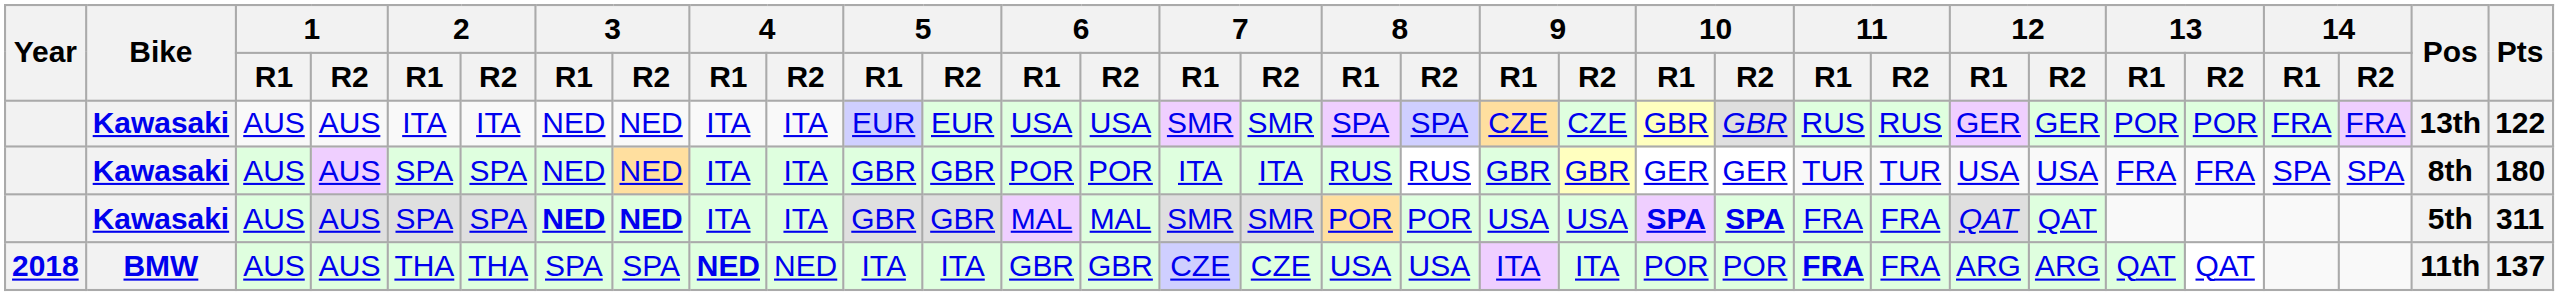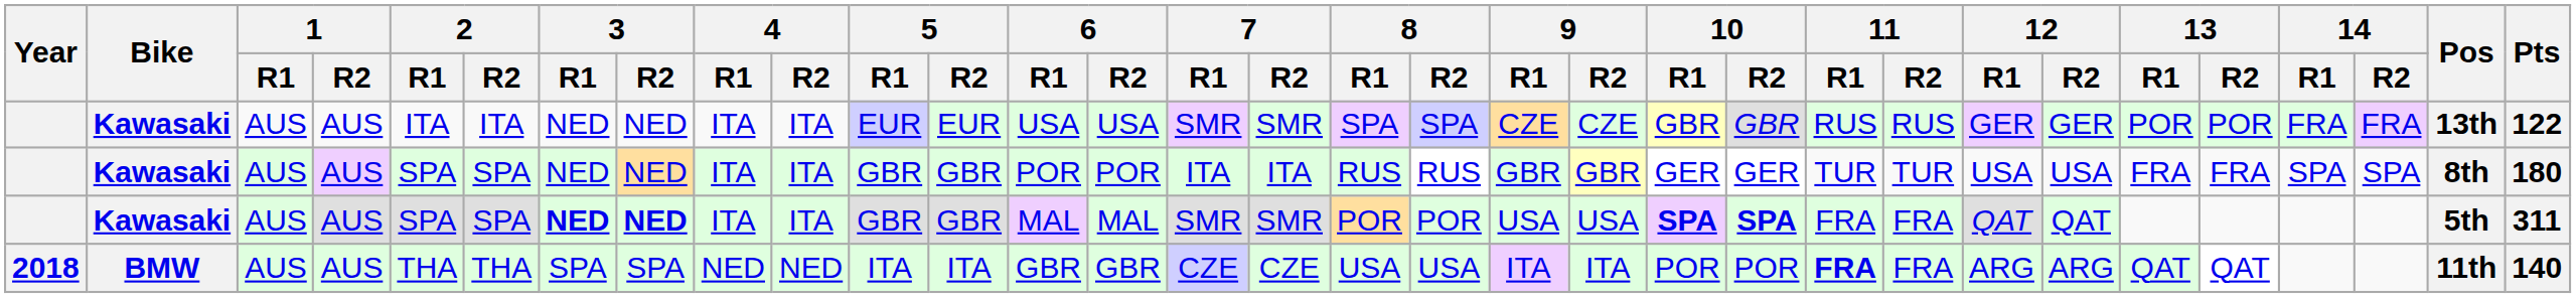 <table class="wikitable" style="text-align:center; font-size:90%">
 <tr>
 <th valign="middle" rowspan=2>Year</th>
 <th valign="middle" rowspan=2>Bike</th>
 <th colspan=2>1</th>
 <th colspan=2>2</th>
 <th colspan=2>3</th>
 <th colspan=2>4</th>
 <th colspan=2>5</th>
 <th colspan=2>6</th>
 <th colspan=2>7</th>
 <th colspan=2>8</th>
 <th colspan=2>9</th>
 <th colspan=2>10</th>
 <th colspan=2>11</th>
 <th colspan=2>12</th>
 <th colspan=2>13</th>
 <th colspan=2>14</th>
 <th rowspan=2>Pos</th>
 <th rowspan=2>Pts</th>
 </tr>
 <tr>
 <th>R1</th>
 <th>R2</th>
 <th>R1</th>
 <th>R2</th>
 <th>R1</th>
 <th>R2</th>
 <th>R1</th>
 <th>R2</th>
 <th>R1</th>
 <th>R2</th>
 <th>R1</th>
 <th>R2</th>
 <th>R1</th>
 <th>R2</th>
 <th>R1</th>
 <th>R2</th>
 <th>R1</th>
 <th>R2</th>
 <th>R1</th>
 <th>R2</th>
 <th>R1</th>
 <th>R2</th>
 <th>R1</th>
 <th>R2</th>
 <th>R1</th>
 <th>R2</th>
 <th>R1</th>
 <th>R2</th>
 </tr>
 <tr>
 <th></th>
 <th><a href='#'>Kawasaki</a></th>
 <td><a href='#'>AUS</a></td>
 <td><a href='#'>AUS</a></td>
 <td><a href='#'>ITA</a></td>
 <td><a href='#'>ITA</a></td>
 <td><a href='#'>NED</a></td>
 <td><a href='#'>NED</a></td>
 <td><a href='#'>ITA</a></td>
 <td><a href='#'>ITA</a></td>
 <td style="background:#cfcfff;"><a href='#'>EUR</a><br></td>
 <td style="background:#dfffdf;"><a href='#'>EUR</a><br></td>
 <td style="background:#dfffdf;"><a href='#'>USA</a><br></td>
 <td style="background:#dfffdf;"><a href='#'>USA</a><br></td>
 <td style="background:#efcfff;"><a href='#'>SMR</a><br></td>
 <td style="background:#dfffdf;"><a href='#'>SMR</a><br></td>
 <td style="background:#efcfff;"><a href='#'>SPA</a><br></td>
 <td style="background:#cfcfff;"><a href='#'>SPA</a><br></td>
 <td style="background:#ffdf9f;"><a href='#'>CZE</a><br></td>
 <td style="background:#dfffdf;"><a href='#'>CZE</a><br></td>
 <td style="background:#ffffbf;"><a href='#'>GBR</a><br></td>
 <td style="background:#dfdfdf;"><em><a href='#'>GBR</a></em><br></td>
 <td style="background:#dfffdf;"><a href='#'>RUS</a><br></td>
 <td style="background:#dfffdf;"><a href='#'>RUS</a><br></td>
 <td style="background:#efcfff;"><a href='#'>GER</a><br></td>
 <td style="background:#dfffdf;"><a href='#'>GER</a><br></td>
 <td style="background:#dfffdf;"><a href='#'>POR</a><br></td>
 <td style="background:#dfffdf;"><a href='#'>POR</a><br></td>
 <td style="background:#dfffdf;"><a href='#'>FRA</a><br></td>
 <td style="background:#efcfff;"><a href='#'>FRA</a><br></td>
 <th>13th</th>
 <th>122</th>
 </tr>
 <tr>
 <th></th>
 <th><a href='#'>Kawasaki</a></th>
 <td style="background:#dfffdf;"><a href='#'>AUS</a><br></td>
 <td style="background:#efcfff;"><a href='#'>AUS</a><br></td>
 <td style="background:#dfffdf;"><a href='#'>SPA</a><br></td>
 <td style="background:#dfffdf;"><a href='#'>SPA</a><br></td>
 <td style="background:#dfffdf;"><a href='#'>NED</a><br></td>
 <td style="background:#ffdf9f;"><a href='#'>NED</a><br></td>
 <td style="background:#dfffdf;"><a href='#'>ITA</a><br></td>
 <td style="background:#dfffdf;"><a href='#'>ITA</a><br></td>
 <td style="background:#dfffdf;"><a href='#'>GBR</a><br></td>
 <td style="background:#dfffdf;"><a href='#'>GBR</a><br></td>
 <td style="background:#dfffdf;"><a href='#'>POR</a><br></td>
 <td style="background:#dfffdf;"><a href='#'>POR</a><br></td>
 <td style="background:#dfffdf;"><a href='#'>ITA</a><br></td>
 <td style="background:#dfffdf;"><a href='#'>ITA</a><br></td>
 <td style="background:#dfffdf;"><a href='#'>RUS</a><br></td>
 <td style="background:#ffffff;"><a href='#'>RUS</a><br></td>
 <td style="background:#dfffdf;"><a href='#'>GBR</a><br></td>
 <td style="background:#ffffbf;"><a href='#'>GBR</a><br></td>
 <td style="background:#ffffff;"><a href='#'>GER</a><br></td>
 <td style="background:#ffffff;"><a href='#'>GER</a><br></td>
 <td><a href='#'>TUR</a></td>
 <td><a href='#'>TUR</a></td>
 <td><a href='#'>USA</a></td>
 <td><a href='#'>USA</a></td>
 <td><a href='#'>FRA</a></td>
 <td><a href='#'>FRA</a></td>
 <td><a href='#'>SPA</a></td>
 <td><a href='#'>SPA</a></td>
 <th>8th</th>
 <th>180</th>
 </tr>
 <tr>
 <th></th>
 <th><a href='#'>Kawasaki</a></th>
 <td style="background:#dfffdf;"><a href='#'>AUS</a><br></td>
 <td style="background:#dfdfdf;"><a href='#'>AUS</a><br></td>
 <td style="background:#dfdfdf;"><a href='#'>SPA</a><br></td>
 <td style="background:#dfdfdf;"><a href='#'>SPA</a><br></td>
 <td style="background:#dfffdf;"><strong><a href='#'>NED</a></strong><br></td>
 <td style="background:#dfffdf;"><strong><a href='#'>NED</a></strong><br></td>
 <td style="background:#dfffdf;"><a href='#'>ITA</a><br></td>
 <td style="background:#dfffdf;"><a href='#'>ITA</a><br></td>
 <td style="background:#dfdfdf;"><a href='#'>GBR</a><br></td>
 <td style="background:#dfdfdf;"><a href='#'>GBR</a><br></td>
 <td style="background:#efcfff;"><a href='#'>MAL</a><br></td>
 <td style="background:#dfffdf;"><a href='#'>MAL</a><br></td>
 <td style="background:#dfdfdf;"><a href='#'>SMR</a><br></td>
 <td style="background:#dfdfdf;"><a href='#'>SMR</a><br></td>
 <td style="background:#ffdf9f;"><a href='#'>POR</a><br></td>
 <td style="background:#dfffdf;"><a href='#'>POR</a><br></td>
 <td style="background:#dfffdf;"><a href='#'>USA</a><br></td>
 <td style="background:#dfffdf;"><a href='#'>USA</a><br></td>
 <td style="background:#efcfff;"><strong><a href='#'>SPA</a></strong><br></td>
 <td style="background:#dfffdf;"><strong><a href='#'>SPA</a></strong><br></td>
 <td style="background:#dfffdf;"><a href='#'>FRA</a><br></td>
 <td style="background:#dfffdf;"><a href='#'>FRA</a><br></td>
 <td style="background:#dfdfdf;"><em><a href='#'>QAT</a></em><br></td>
 <td style="background:#dfffdf;"><a href='#'>QAT</a><br></td>
 <td></td>
 <td></td>
 <td></td>
 <td></td>
 <th>5th</th>
 <th>311</th>
 </tr>
 <tr>
 <th><a href='#'>2018</a></th>
 <th><a href='#'>BMW</a></th>
 <td style="background:#dfffdf;"><a href='#'>AUS</a><br></td>
 <td style="background:#dfffdf;"><a href='#'>AUS</a><br></td>
 <td style="background:#dfffdf;"><a href='#'>THA</a><br></td>
 <td style="background:#dfffdf;"><a href='#'>THA</a><br></td>
 <td style="background:#dfffdf;"><a href='#'>SPA</a><br></td>
 <td style="background:#dfffdf;"><a href='#'>SPA</a><br></td>
-<td style="background:#dfffdf;"><strong><a href='#'>NED</a><br></strong></td>
+<td style="background:#dfffdf;"><a href='#'>NED</a><br></td>
 <td style="background:#dfffdf;"><a href='#'>NED</a><br></td>
 <td style="background:#dfffdf;"><a href='#'>ITA</a><br></td>
 <td style="background:#dfffdf;"><a href='#'>ITA</a><br></td>
 <td style="background:#dfffdf;"><a href='#'>GBR</a><br></td>
 <td style="background:#dfffdf;"><a href='#'>GBR</a><br></td>
 <td style="background:#cfcfff;"><a href='#'>CZE</a><br></td>
 <td style="background:#dfffdf;"><a href='#'>CZE</a><br></td>
 <td style="background:#dfffdf;"><a href='#'>USA</a><br></td>
 <td style="background:#dfffdf;"><a href='#'>USA</a><br></td>
 <td style="background:#efcfff;"><a href='#'>ITA</a><br></td>
 <td style="background:#dfffdf;"><a href='#'>ITA</a><br></td>
 <td style="background:#dfffdf;"><a href='#'>POR</a><br></td>
 <td style="background:#dfffdf;"><a href='#'>POR</a><br></td>
 <td style="background:#dfffdf;"><strong><a href='#'>FRA</a><br></strong></td>
 <td style="background:#dfffdf;"><a href='#'>FRA</a><br></td>
 <td style="background:#dfffdf;"><a href='#'>ARG</a><br></td>
 <td style="background:#dfffdf;"><a href='#'>ARG</a><br></td>
 <td style="background:#dfffdf;"><a href='#'>QAT</a><br></td>
 <td style="background:#ffffff;"><a href='#'>QAT</a><br></td>
 <td></td>
 <td></td>
 <th>11th</th>
-<th>137</th>
+<th>140</th>
 </tr>
 </table>
